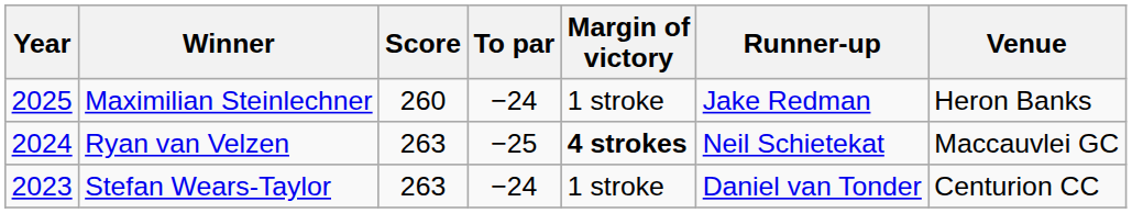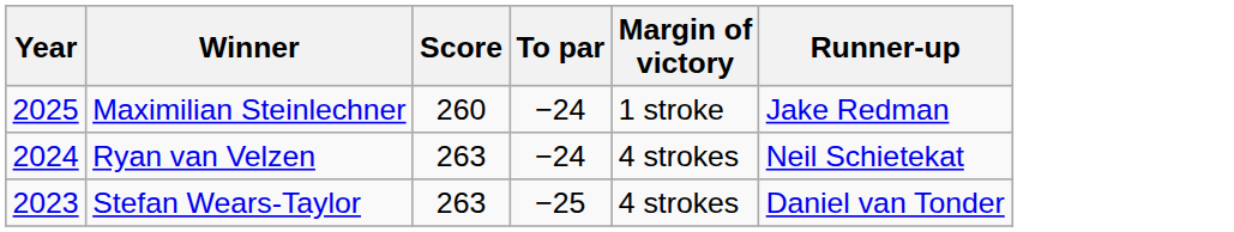 <table class=wikitable style="font-size:95%">
 <tr>
 <th>Year</th>
 <th>Winner</th>
 <th>Score</th>
 <th>To par</th>
 <th>Margin of<br>victory</th>
 <th>Runner-up</th>
-<th>Venue</th>
 </tr>
 <tr>
 <td><a href='#'>2025</a></td>
 <td> <a href='#'>Maximilian Steinlechner</a></td>
 <td align=center>260</td>
 <td align=center>−24</td>
 <td>1 stroke</td>
 <td> <a href='#'>Jake Redman</a></td>
-<td>Heron Banks</td>
 </tr>
 <tr>
 <td><a href='#'>2024</a></td>
 <td> <a href='#'>Ryan van Velzen</a></td>
 <td align=center>263</td>
-<td align=center>−25</td>
-<td><strong>4 strokes</strong></td>
+<td align=center>−24</td>
+<td>4 strokes</td>
 <td> <a href='#'>Neil Schietekat</a></td>
-<td>Maccauvlei GC</td>
 </tr>
 <tr>
 <td><a href='#'>2023</a></td>
 <td> <a href='#'>Stefan Wears-Taylor</a></td>
 <td align=center>263</td>
-<td align=center>−24</td>
-<td>1 stroke</td>
+<td align=center>−25</td>
+<td>4 strokes</td>
 <td> <a href='#'>Daniel van Tonder</a></td>
-<td>Centurion CC</td>
 </tr>
 </table>
